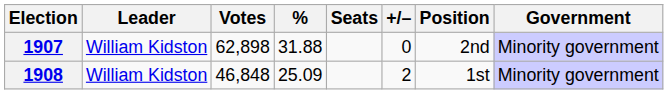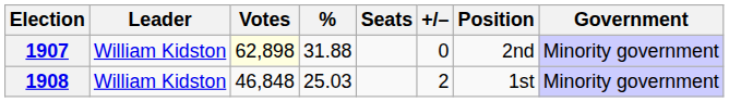 <table class=wikitable style="text-align: right;">
 <tr>
 <th>Election</th>
 <th>Leader</th>
 <th>Votes</th>
 <th>%</th>
 <th>Seats</th>
 <th>+/–</th>
 <th>Position</th>
 <th>Government</th>
 </tr>
 <tr>
 <th><a href='#'>1907</a></th>
 <td><a href='#'>William Kidston</a></td>
-<td>62,898</td>
+<td style="background: lightyellow;">62,898</td>
 <td>31.88</td>
 <td></td>
 <td> 0</td>
 <td> 2nd</td>
 <td style="background:#ccf;">Minority government</td>
 </tr>
 <tr>
 <th><a href='#'>1908</a></th>
 <td><a href='#'>William Kidston</a></td>
 <td>46,848</td>
-<td>25.09</td>
+<td>25.03</td>
 <td></td>
 <td> 2</td>
 <td> 1st</td>
 <td style="background:#ccf;">Minority government</td>
 </tr>
 </table>
